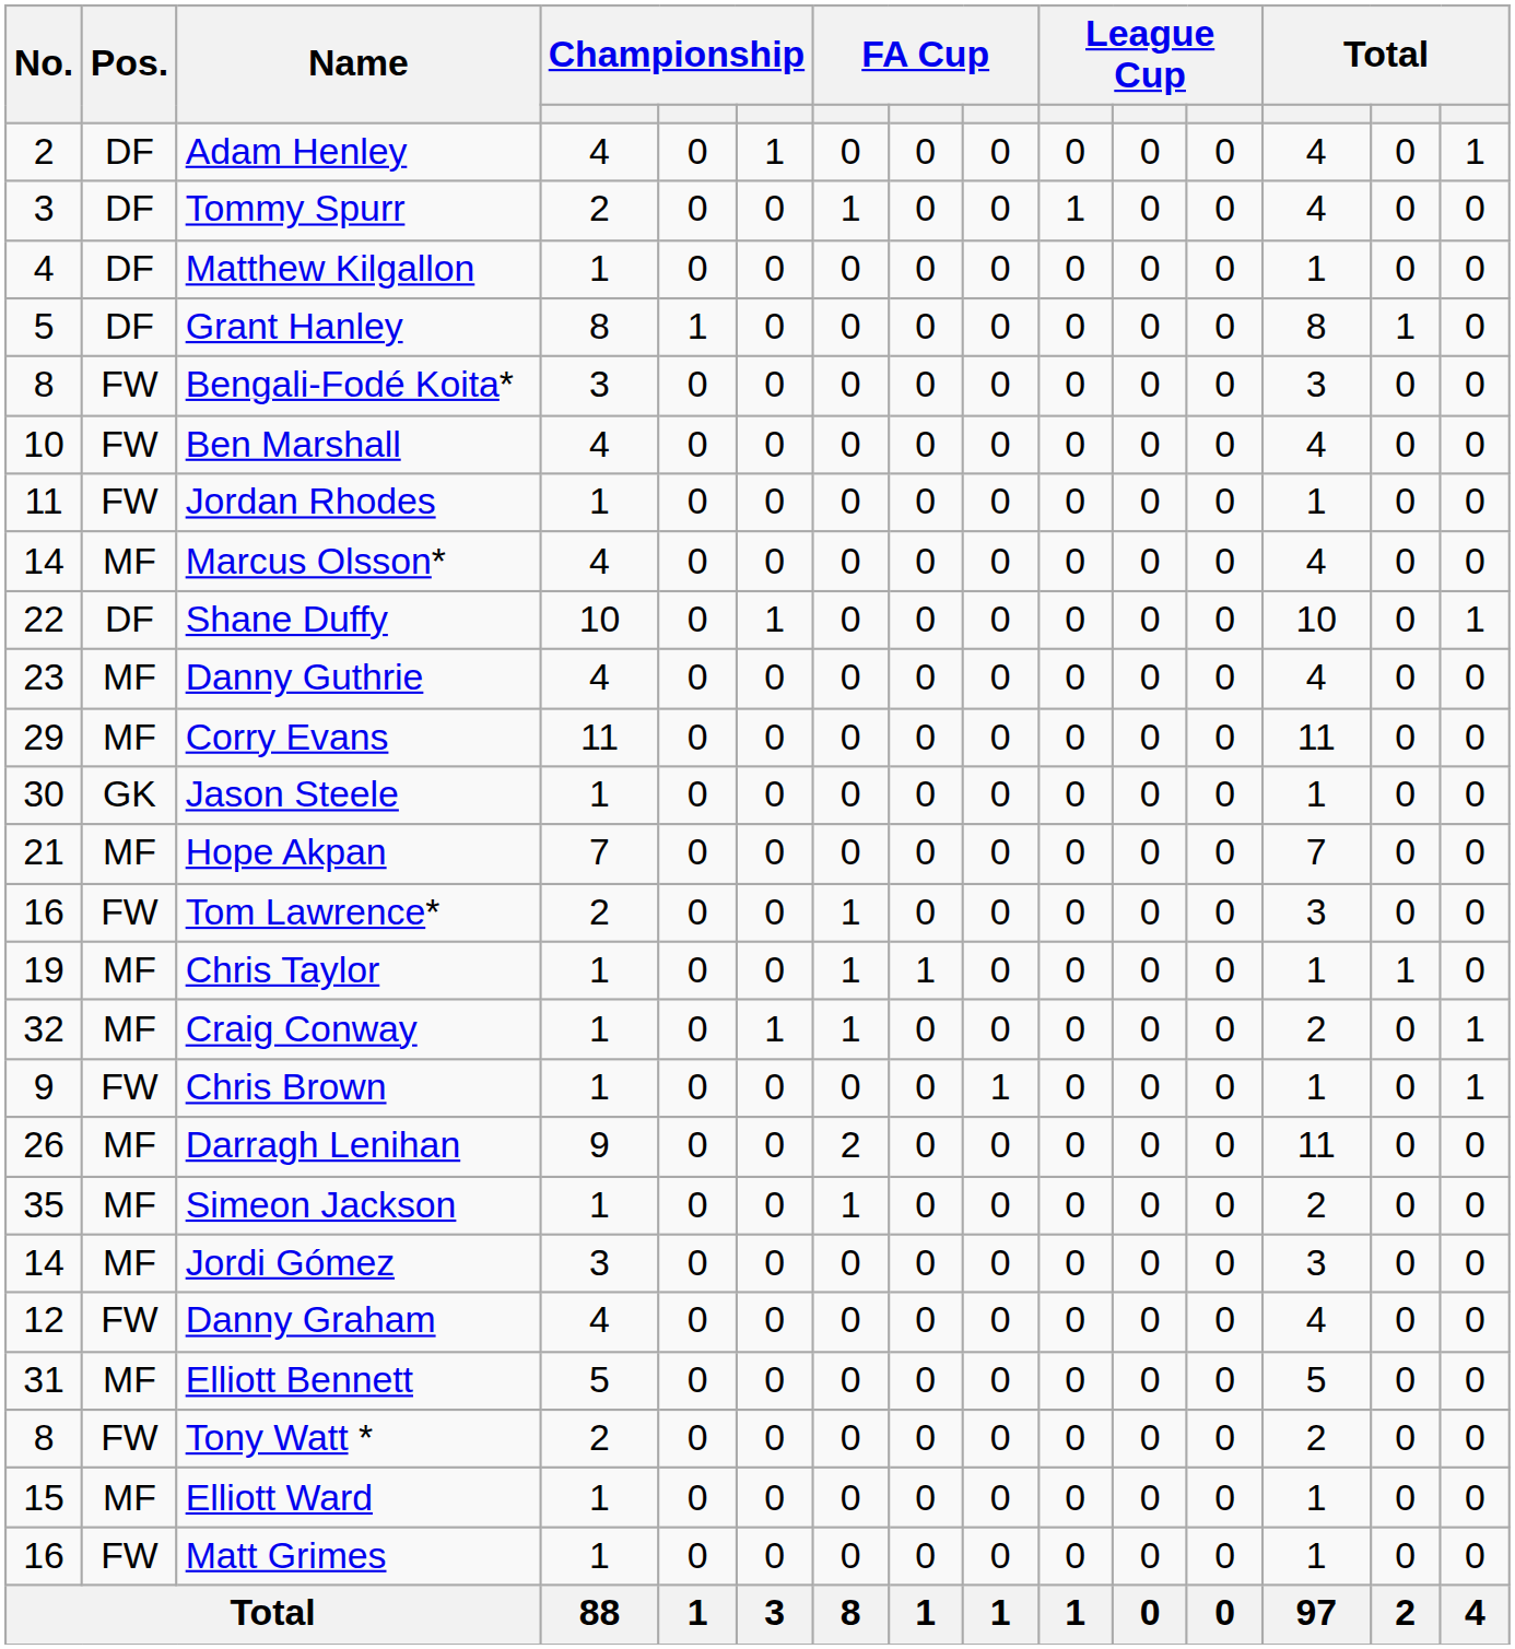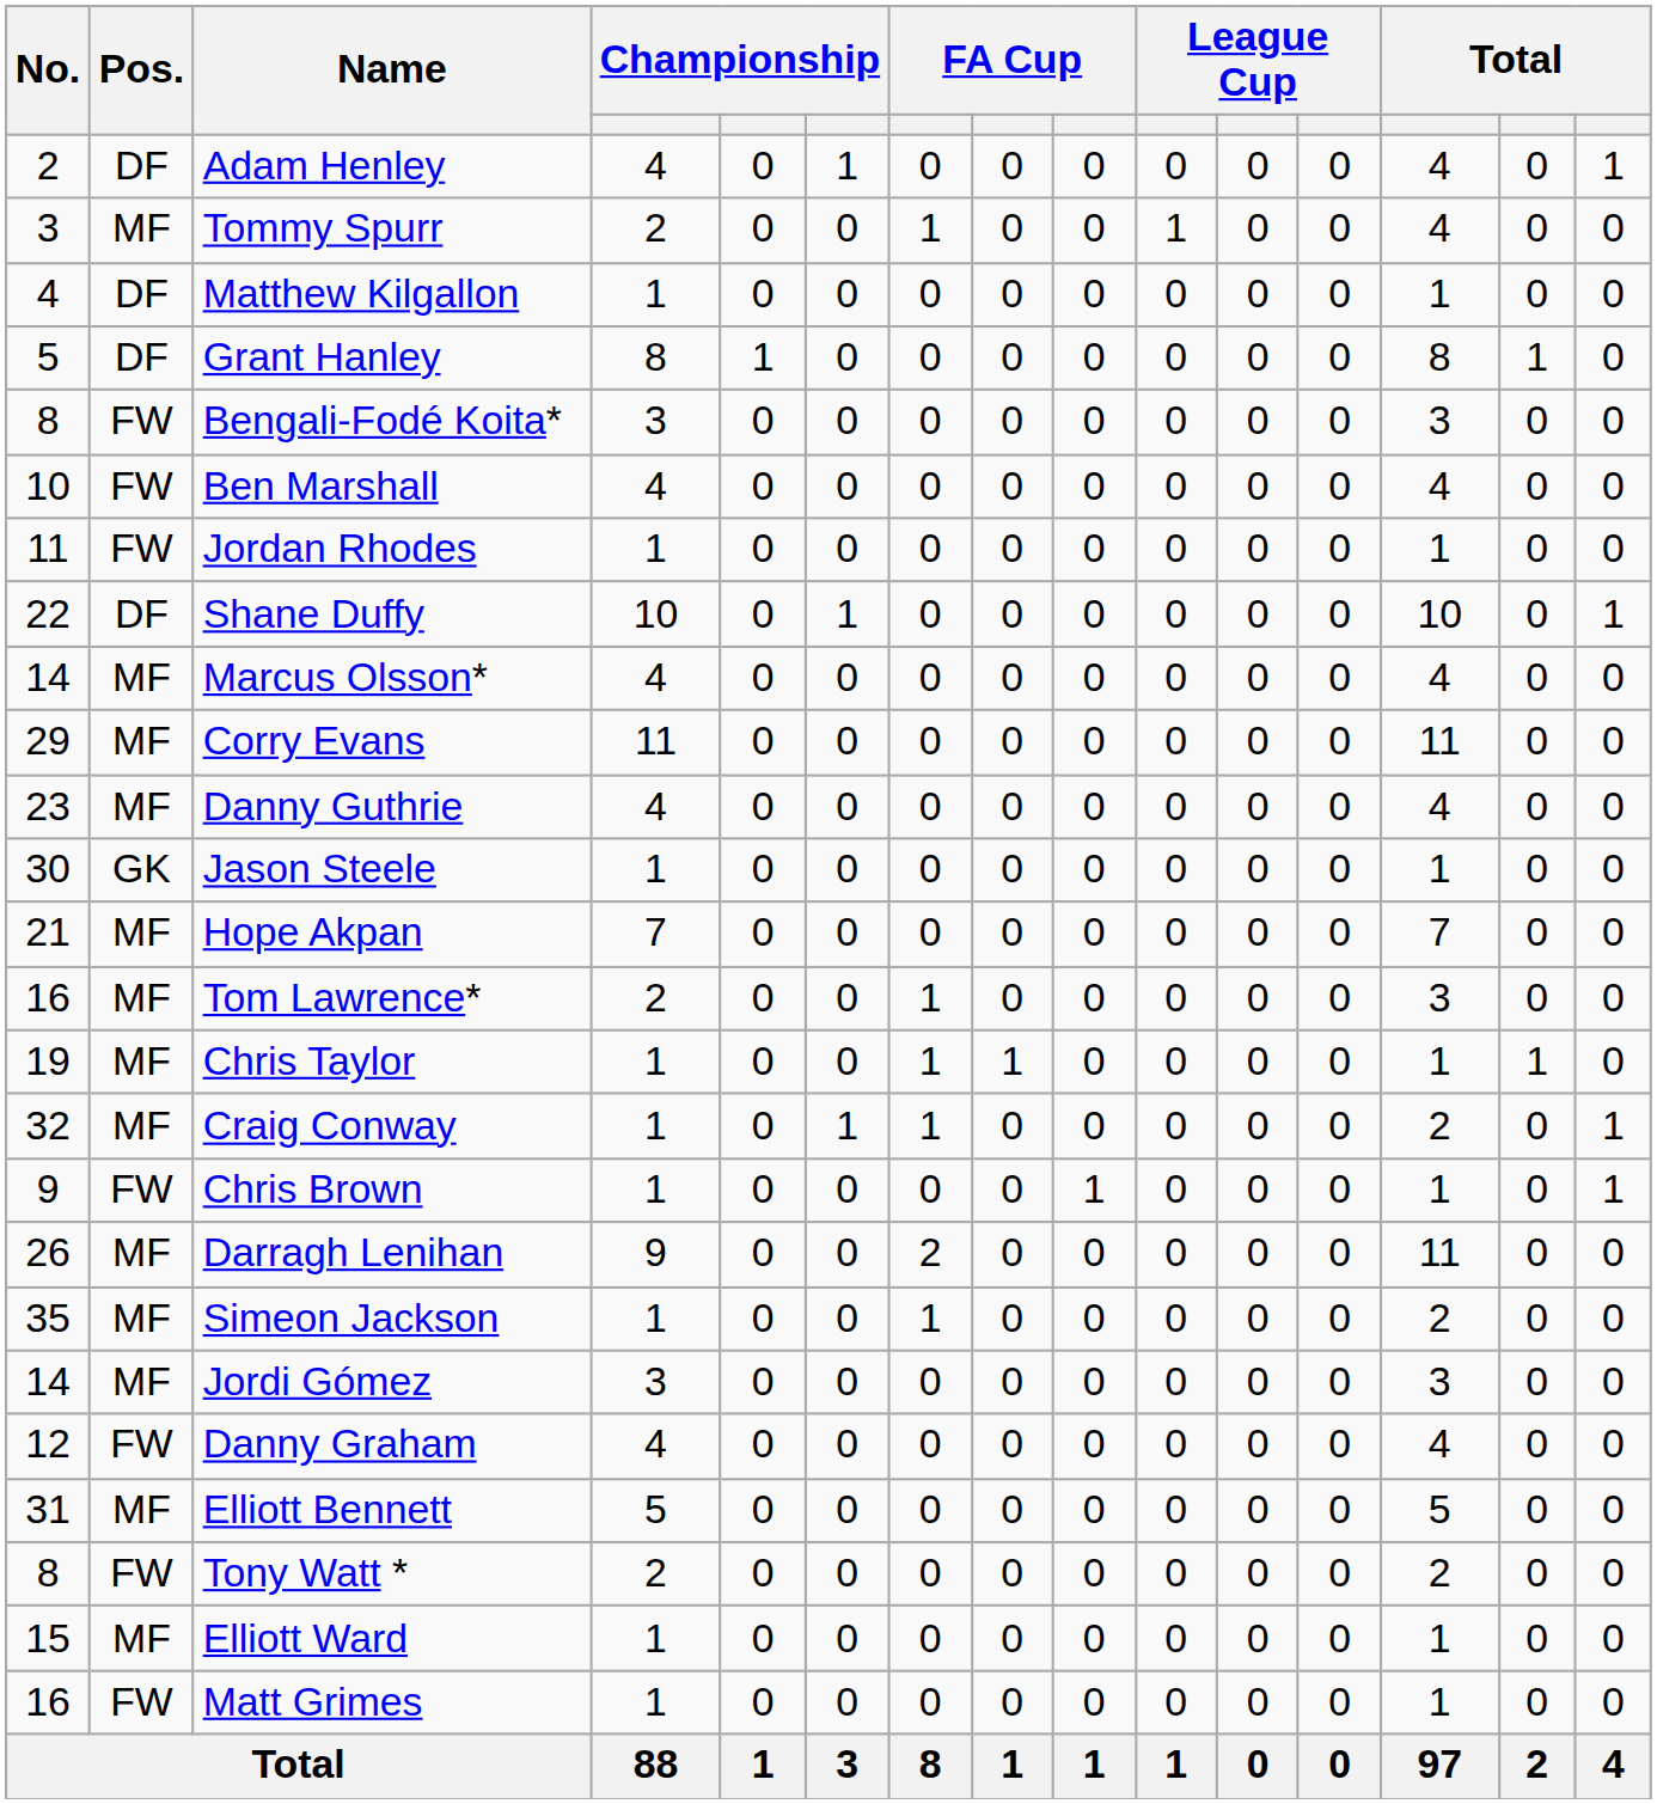 <table class="wikitable sortable"  style="text-align: center; font-size:100%;">
 <tr>
 <th rowspan="2" width= 20>No.</th>
 <th rowspan="2" width=20>Pos.</th>
 <th rowspan="2" width=150>Name</th>
 <th colspan=3 width= 60><a href='#'>Championship</a></th>
 <th colspan=3 width= 90><a href='#'>FA Cup</a></th>
 <th colspan=3 width= 90><a href='#'>League Cup</a></th>
 <th colspan=3 width= 100>Total</th>
 </tr>
 <tr>
 <th></th>
 <th></th>
 <th></th>
 <th></th>
 <th></th>
 <th></th>
 <th></th>
 <th></th>
 <th></th>
 <th></th>
 <th></th>
 <th></th>
 </tr>
 <tr>
 <td>2</td>
 <td>DF</td>
 <td align="left"> <a href='#'>Adam Henley</a></td>
 <td>4</td>
 <td>0</td>
 <td>1</td>
 <td>0</td>
 <td>0</td>
 <td>0</td>
 <td>0</td>
 <td>0</td>
 <td>0</td>
 <td>4</td>
 <td>0</td>
 <td>1</td>
 </tr>
 <tr>
 <td>3</td>
-<td>DF</td>
+<td>MF</td>
 <td align="left"> <a href='#'>Tommy Spurr</a></td>
 <td>2</td>
 <td>0</td>
 <td>0</td>
 <td>1</td>
 <td>0</td>
 <td>0</td>
 <td>1</td>
 <td>0</td>
 <td>0</td>
 <td>4</td>
 <td>0</td>
 <td>0</td>
 </tr>
 <tr>
 <td>4</td>
 <td>DF</td>
 <td align="left"> <a href='#'>Matthew Kilgallon</a></td>
 <td>1</td>
 <td>0</td>
 <td>0</td>
 <td>0</td>
 <td>0</td>
 <td>0</td>
 <td>0</td>
 <td>0</td>
 <td>0</td>
 <td>1</td>
 <td>0</td>
 <td>0</td>
 </tr>
 <tr>
 <td>5</td>
 <td>DF</td>
 <td align="left"> <a href='#'>Grant Hanley</a></td>
 <td>8</td>
 <td>1</td>
 <td>0</td>
 <td>0</td>
 <td>0</td>
 <td>0</td>
 <td>0</td>
 <td>0</td>
 <td>0</td>
 <td>8</td>
 <td>1</td>
 <td>0</td>
 </tr>
 <tr>
 <td>8</td>
 <td>FW</td>
 <td align="left"> <a href='#'>Bengali-Fodé Koita</a>*</td>
 <td>3</td>
 <td>0</td>
 <td>0</td>
 <td>0</td>
 <td>0</td>
 <td>0</td>
 <td>0</td>
 <td>0</td>
 <td>0</td>
 <td>3</td>
 <td>0</td>
 <td>0</td>
 </tr>
 <tr>
 <td>10</td>
 <td>FW</td>
 <td align="left"> <a href='#'>Ben Marshall</a></td>
 <td>4</td>
 <td>0</td>
 <td>0</td>
 <td>0</td>
 <td>0</td>
 <td>0</td>
 <td>0</td>
 <td>0</td>
 <td>0</td>
 <td>4</td>
 <td>0</td>
 <td>0</td>
 </tr>
 <tr>
 <td>11</td>
 <td>FW</td>
 <td align="left"> <a href='#'>Jordan Rhodes</a></td>
 <td>1</td>
 <td>0</td>
 <td>0</td>
 <td>0</td>
 <td>0</td>
 <td>0</td>
 <td>0</td>
 <td>0</td>
 <td>0</td>
 <td>1</td>
 <td>0</td>
 <td>0</td>
 </tr>
 <tr>
-<td>14</td>
-<td>MF</td>
-<td align="left"> <a href='#'>Marcus Olsson</a>*</td>
-<td>4</td>
-<td>0</td>
-<td>0</td>
-<td>0</td>
-<td>0</td>
-<td>0</td>
-<td>0</td>
-<td>0</td>
-<td>0</td>
-<td>4</td>
-<td>0</td>
-<td>0</td>
-</tr>
-<tr>
 <td>22</td>
 <td>DF</td>
 <td align="left"> <a href='#'>Shane Duffy</a></td>
 <td>10</td>
 <td>0</td>
 <td>1</td>
 <td>0</td>
 <td>0</td>
 <td>0</td>
 <td>0</td>
 <td>0</td>
 <td>0</td>
 <td>10</td>
 <td>0</td>
 <td>1</td>
 </tr>
 <tr>
-<td>23</td>
+<td>14</td>
 <td>MF</td>
-<td align="left"> <a href='#'>Danny Guthrie</a></td>
+<td align="left"> <a href='#'>Marcus Olsson</a>*</td>
 <td>4</td>
 <td>0</td>
 <td>0</td>
 <td>0</td>
 <td>0</td>
 <td>0</td>
 <td>0</td>
 <td>0</td>
 <td>0</td>
 <td>4</td>
 <td>0</td>
 <td>0</td>
 </tr>
 <tr>
 <td>29</td>
 <td>MF</td>
 <td align="left"> <a href='#'>Corry Evans</a></td>
 <td>11</td>
 <td>0</td>
 <td>0</td>
 <td>0</td>
 <td>0</td>
 <td>0</td>
 <td>0</td>
 <td>0</td>
 <td>0</td>
 <td>11</td>
+<td>0</td>
+<td>0</td>
+</tr>
+<tr>
+<td>23</td>
+<td>MF</td>
+<td align="left"> <a href='#'>Danny Guthrie</a></td>
+<td>4</td>
+<td>0</td>
+<td>0</td>
+<td>0</td>
+<td>0</td>
+<td>0</td>
+<td>0</td>
+<td>0</td>
+<td>0</td>
+<td>4</td>
 <td>0</td>
 <td>0</td>
 </tr>
 <tr>
 <td>30</td>
 <td>GK</td>
 <td align="left"> <a href='#'>Jason Steele</a></td>
 <td>1</td>
 <td>0</td>
 <td>0</td>
 <td>0</td>
 <td>0</td>
 <td>0</td>
 <td>0</td>
 <td>0</td>
 <td>0</td>
 <td>1</td>
 <td>0</td>
 <td>0</td>
 </tr>
 <tr>
 <td>21</td>
 <td>MF</td>
 <td align="left"> <a href='#'>Hope Akpan</a></td>
 <td>7</td>
 <td>0</td>
 <td>0</td>
 <td>0</td>
 <td>0</td>
 <td>0</td>
 <td>0</td>
 <td>0</td>
 <td>0</td>
 <td>7</td>
 <td>0</td>
 <td>0</td>
 </tr>
 <tr>
 <td>16</td>
-<td>FW</td>
+<td>MF</td>
 <td align="left"> <a href='#'>Tom Lawrence</a>*</td>
 <td>2</td>
 <td>0</td>
 <td>0</td>
 <td>1</td>
 <td>0</td>
 <td>0</td>
 <td>0</td>
 <td>0</td>
 <td>0</td>
 <td>3</td>
 <td>0</td>
 <td>0</td>
 </tr>
 <tr>
 <td>19</td>
 <td>MF</td>
 <td align="left"> <a href='#'>Chris Taylor</a></td>
 <td>1</td>
 <td>0</td>
 <td>0</td>
 <td>1</td>
 <td>1</td>
 <td>0</td>
 <td>0</td>
 <td>0</td>
 <td>0</td>
 <td>1</td>
 <td>1</td>
 <td>0</td>
 </tr>
 <tr>
 <td>32</td>
 <td>MF</td>
 <td align="left"> <a href='#'>Craig Conway</a></td>
 <td>1</td>
 <td>0</td>
 <td>1</td>
 <td>1</td>
 <td>0</td>
 <td>0</td>
 <td>0</td>
 <td>0</td>
 <td>0</td>
 <td>2</td>
 <td>0</td>
 <td>1</td>
 </tr>
 <tr>
 <td>9</td>
 <td>FW</td>
 <td align="left"> <a href='#'>Chris Brown</a></td>
 <td>1</td>
 <td>0</td>
 <td>0</td>
 <td>0</td>
 <td>0</td>
 <td>1</td>
 <td>0</td>
 <td>0</td>
 <td>0</td>
 <td>1</td>
 <td>0</td>
 <td>1</td>
 </tr>
 <tr>
 <td>26</td>
 <td>MF</td>
 <td align="left"> <a href='#'>Darragh Lenihan</a></td>
 <td>9</td>
 <td>0</td>
 <td>0</td>
 <td>2</td>
 <td>0</td>
 <td>0</td>
 <td>0</td>
 <td>0</td>
 <td>0</td>
 <td>11</td>
 <td>0</td>
 <td>0</td>
 </tr>
 <tr>
 <td>35</td>
 <td>MF</td>
 <td align="left"> <a href='#'>Simeon Jackson</a></td>
 <td>1</td>
 <td>0</td>
 <td>0</td>
 <td>1</td>
 <td>0</td>
 <td>0</td>
 <td>0</td>
 <td>0</td>
 <td>0</td>
 <td>2</td>
 <td>0</td>
 <td>0</td>
 </tr>
 <tr>
 <td>14</td>
 <td>MF</td>
 <td align="left"> <a href='#'>Jordi Gómez</a></td>
 <td>3</td>
 <td>0</td>
 <td>0</td>
 <td>0</td>
 <td>0</td>
 <td>0</td>
 <td>0</td>
 <td>0</td>
 <td>0</td>
 <td>3</td>
 <td>0</td>
 <td>0</td>
 </tr>
 <tr>
 <td>12</td>
 <td>FW</td>
 <td align="left"> <a href='#'>Danny Graham</a></td>
 <td>4</td>
 <td>0</td>
 <td>0</td>
 <td>0</td>
 <td>0</td>
 <td>0</td>
 <td>0</td>
 <td>0</td>
 <td>0</td>
 <td>4</td>
 <td>0</td>
 <td>0</td>
 </tr>
 <tr>
 <td>31</td>
 <td>MF</td>
 <td align="left"> <a href='#'>Elliott Bennett</a></td>
 <td>5</td>
 <td>0</td>
 <td>0</td>
 <td>0</td>
 <td>0</td>
 <td>0</td>
 <td>0</td>
 <td>0</td>
 <td>0</td>
 <td>5</td>
 <td>0</td>
 <td>0</td>
 </tr>
 <tr>
 <td>8</td>
 <td>FW</td>
 <td align="left"> <a href='#'>Tony Watt</a> *</td>
 <td>2</td>
 <td>0</td>
 <td>0</td>
 <td>0</td>
 <td>0</td>
 <td>0</td>
 <td>0</td>
 <td>0</td>
 <td>0</td>
 <td>2</td>
 <td>0</td>
 <td>0</td>
 </tr>
 <tr>
 <td>15</td>
 <td>MF</td>
 <td align="left"> <a href='#'>Elliott Ward</a></td>
 <td>1</td>
 <td>0</td>
 <td>0</td>
 <td>0</td>
 <td>0</td>
 <td>0</td>
 <td>0</td>
 <td>0</td>
 <td>0</td>
 <td>1</td>
 <td>0</td>
 <td>0</td>
 </tr>
 <tr>
 <td>16</td>
 <td>FW</td>
 <td align="left"> <a href='#'>Matt Grimes</a></td>
 <td>1</td>
 <td>0</td>
 <td>0</td>
 <td>0</td>
 <td>0</td>
 <td>0</td>
 <td>0</td>
 <td>0</td>
 <td>0</td>
 <td>1</td>
 <td>0</td>
 <td>0</td>
 </tr>
 <tr>
 <th colspan=3>Total</th>
 <th>88</th>
 <th>1</th>
 <th>3</th>
 <th>8</th>
 <th>1</th>
 <th>1</th>
 <th>1</th>
 <th>0</th>
 <th>0</th>
 <th>97</th>
 <th>2</th>
 <th>4</th>
 </tr>
 <tr>
 </tr>
 </table>
